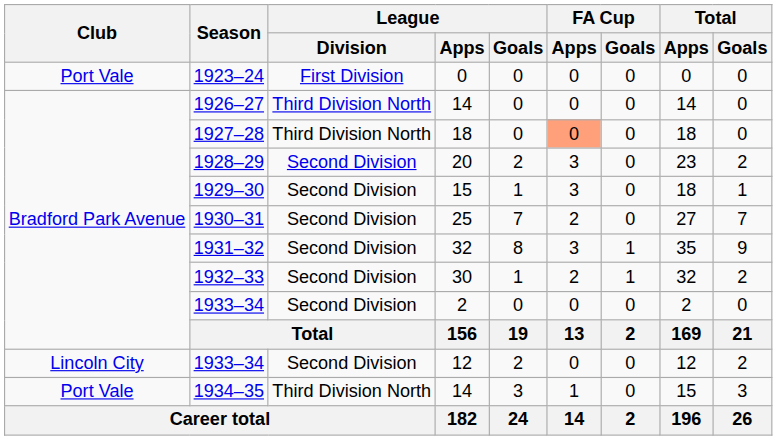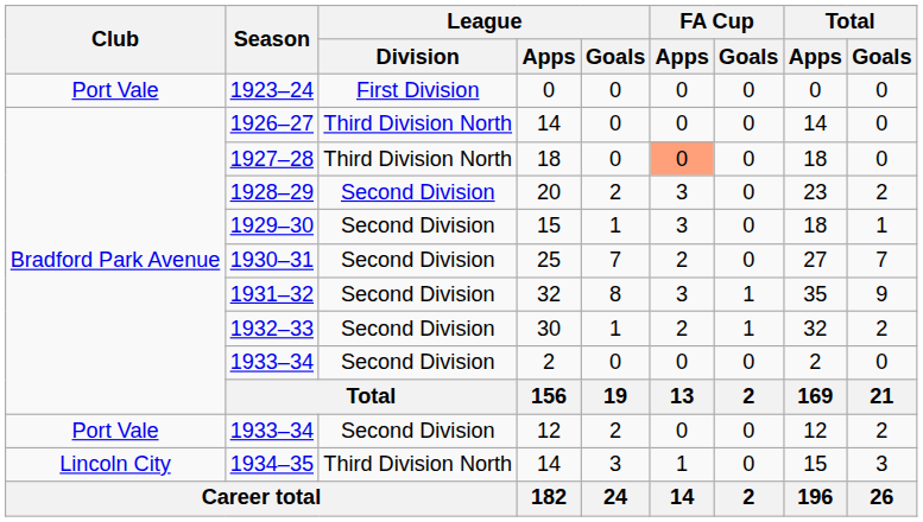 <table class="wikitable" style="text-align: center;">
 <tr>
 <th rowspan="2">Club</th>
 <th rowspan="2">Season</th>
 <th colspan="3">League</th>
 <th colspan="2">FA Cup</th>
 <th colspan="2">Total</th>
 </tr>
 <tr>
 <th>Division</th>
 <th>Apps</th>
 <th>Goals</th>
 <th>Apps</th>
 <th>Goals</th>
 <th>Apps</th>
 <th>Goals</th>
 </tr>
 <tr>
 <td><a href='#'>Port Vale</a></td>
 <td><a href='#'>1923–24</a></td>
 <td><a href='#'>First Division</a></td>
 <td>0</td>
 <td>0</td>
 <td>0</td>
 <td>0</td>
 <td>0</td>
 <td>0</td>
 </tr>
 <tr>
 <td rowspan="9"><a href='#'>Bradford Park Avenue</a></td>
 <td><a href='#'>1926–27</a></td>
 <td><a href='#'>Third Division North</a></td>
 <td>14</td>
 <td>0</td>
 <td>0</td>
 <td>0</td>
 <td>14</td>
 <td>0</td>
 </tr>
 <tr>
 <td><a href='#'>1927–28</a></td>
 <td>Third Division North</td>
 <td>18</td>
 <td>0</td>
 <td style="background: lightsalmon;">0</td>
 <td>0</td>
 <td>18</td>
 <td>0</td>
 </tr>
 <tr>
 <td><a href='#'>1928–29</a></td>
 <td><a href='#'>Second Division</a></td>
 <td>20</td>
 <td>2</td>
 <td>3</td>
 <td>0</td>
 <td>23</td>
 <td>2</td>
 </tr>
 <tr>
 <td><a href='#'>1929–30</a></td>
 <td>Second Division</td>
 <td>15</td>
 <td>1</td>
 <td>3</td>
 <td>0</td>
 <td>18</td>
 <td>1</td>
 </tr>
 <tr>
 <td><a href='#'>1930–31</a></td>
 <td>Second Division</td>
 <td>25</td>
 <td>7</td>
 <td>2</td>
 <td>0</td>
 <td>27</td>
 <td>7</td>
 </tr>
 <tr>
 <td><a href='#'>1931–32</a></td>
 <td>Second Division</td>
 <td>32</td>
 <td>8</td>
 <td>3</td>
 <td>1</td>
 <td>35</td>
 <td>9</td>
 </tr>
 <tr>
 <td><a href='#'>1932–33</a></td>
 <td>Second Division</td>
 <td>30</td>
 <td>1</td>
 <td>2</td>
 <td>1</td>
 <td>32</td>
 <td>2</td>
 </tr>
 <tr>
 <td><a href='#'>1933–34</a></td>
 <td>Second Division</td>
 <td>2</td>
 <td>0</td>
 <td>0</td>
 <td>0</td>
 <td>2</td>
 <td>0</td>
 </tr>
 <tr>
 <th colspan="2">Total</th>
 <th>156</th>
 <th>19</th>
 <th>13</th>
 <th>2</th>
 <th>169</th>
 <th>21</th>
 </tr>
 <tr>
-<td><a href='#'>Lincoln City</a></td>
+<td><a href='#'>Port Vale</a></td>
 <td><a href='#'>1933–34</a></td>
 <td>Second Division</td>
 <td>12</td>
 <td>2</td>
 <td>0</td>
 <td>0</td>
 <td>12</td>
 <td>2</td>
 </tr>
 <tr>
-<td><a href='#'>Port Vale</a></td>
+<td><a href='#'>Lincoln City</a></td>
 <td><a href='#'>1934–35</a></td>
 <td>Third Division North</td>
 <td>14</td>
 <td>3</td>
 <td>1</td>
 <td>0</td>
 <td>15</td>
 <td>3</td>
 </tr>
 <tr>
 <th colspan="3">Career total</th>
 <th>182</th>
 <th>24</th>
 <th>14</th>
 <th>2</th>
 <th>196</th>
 <th>26</th>
 </tr>
 </table>
